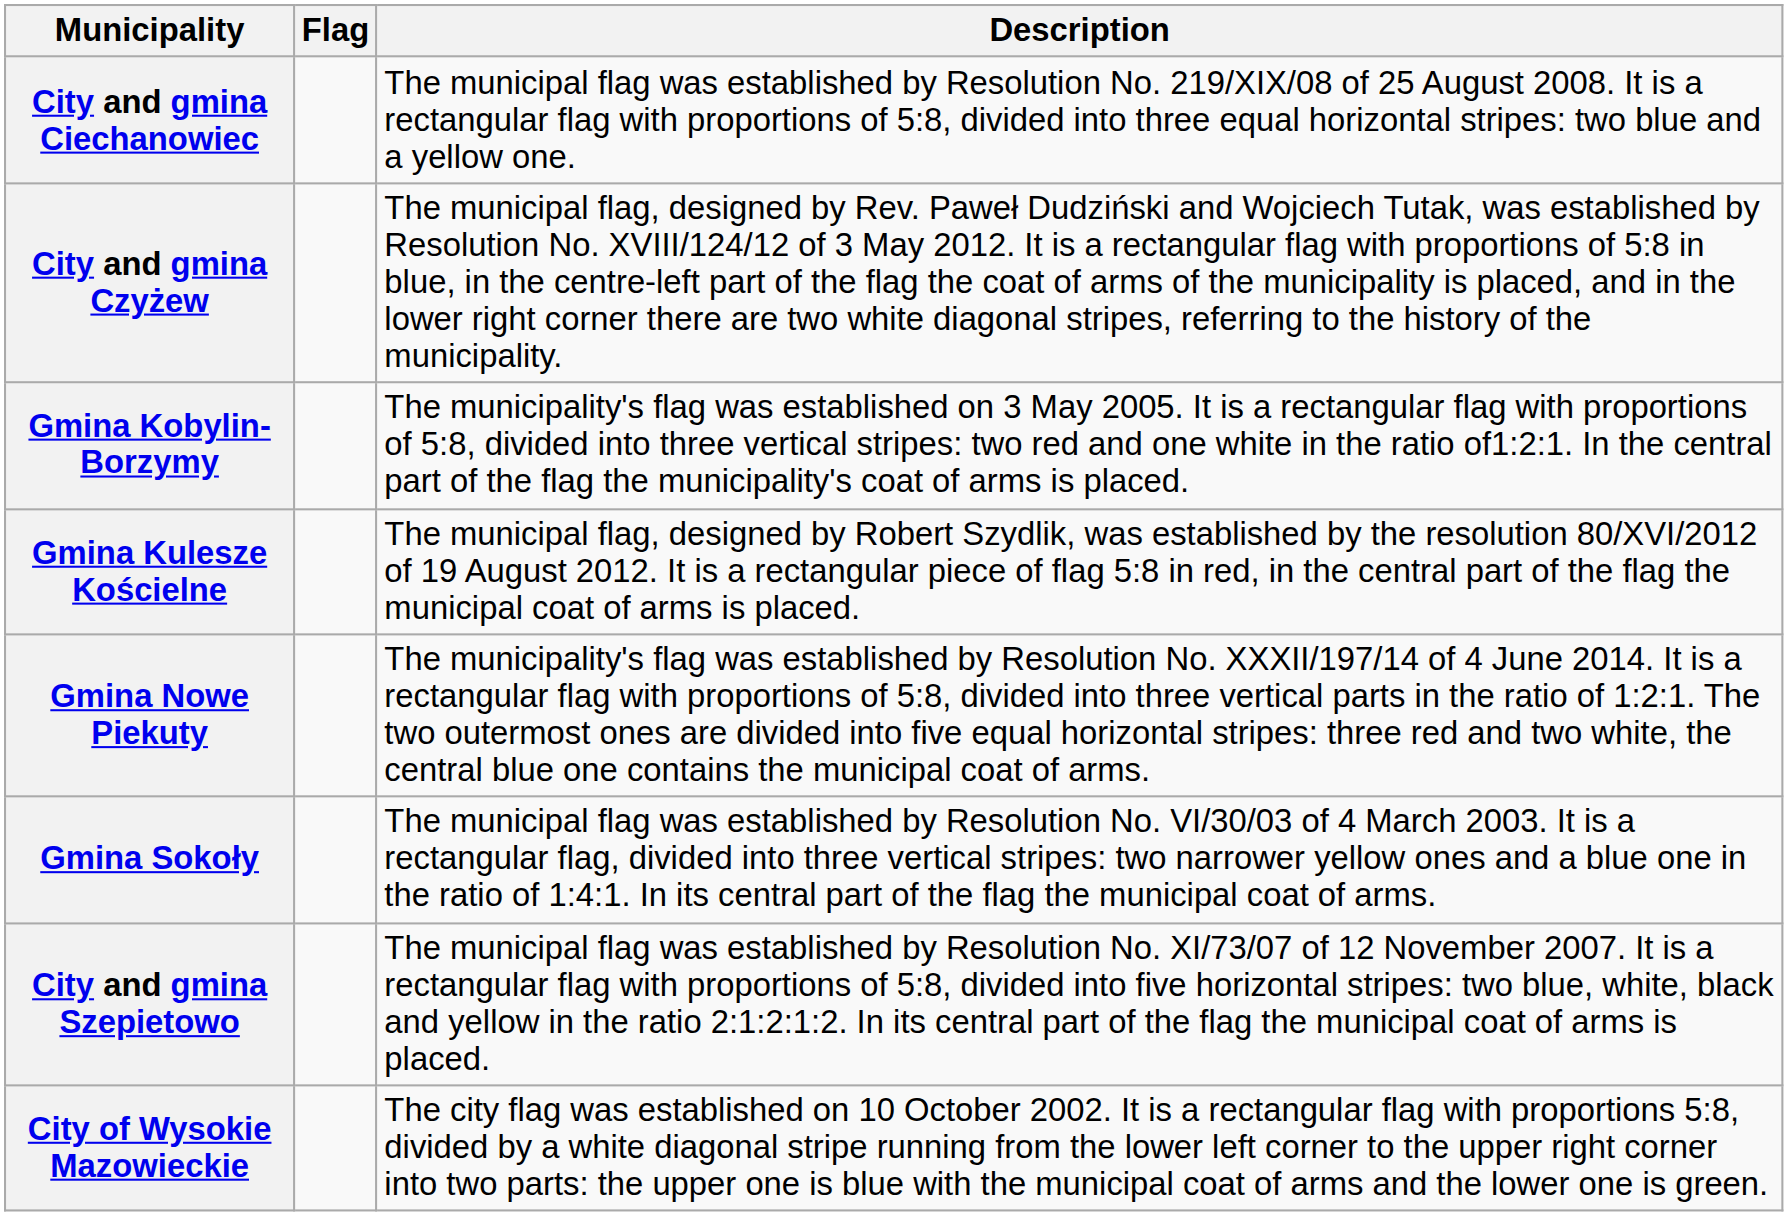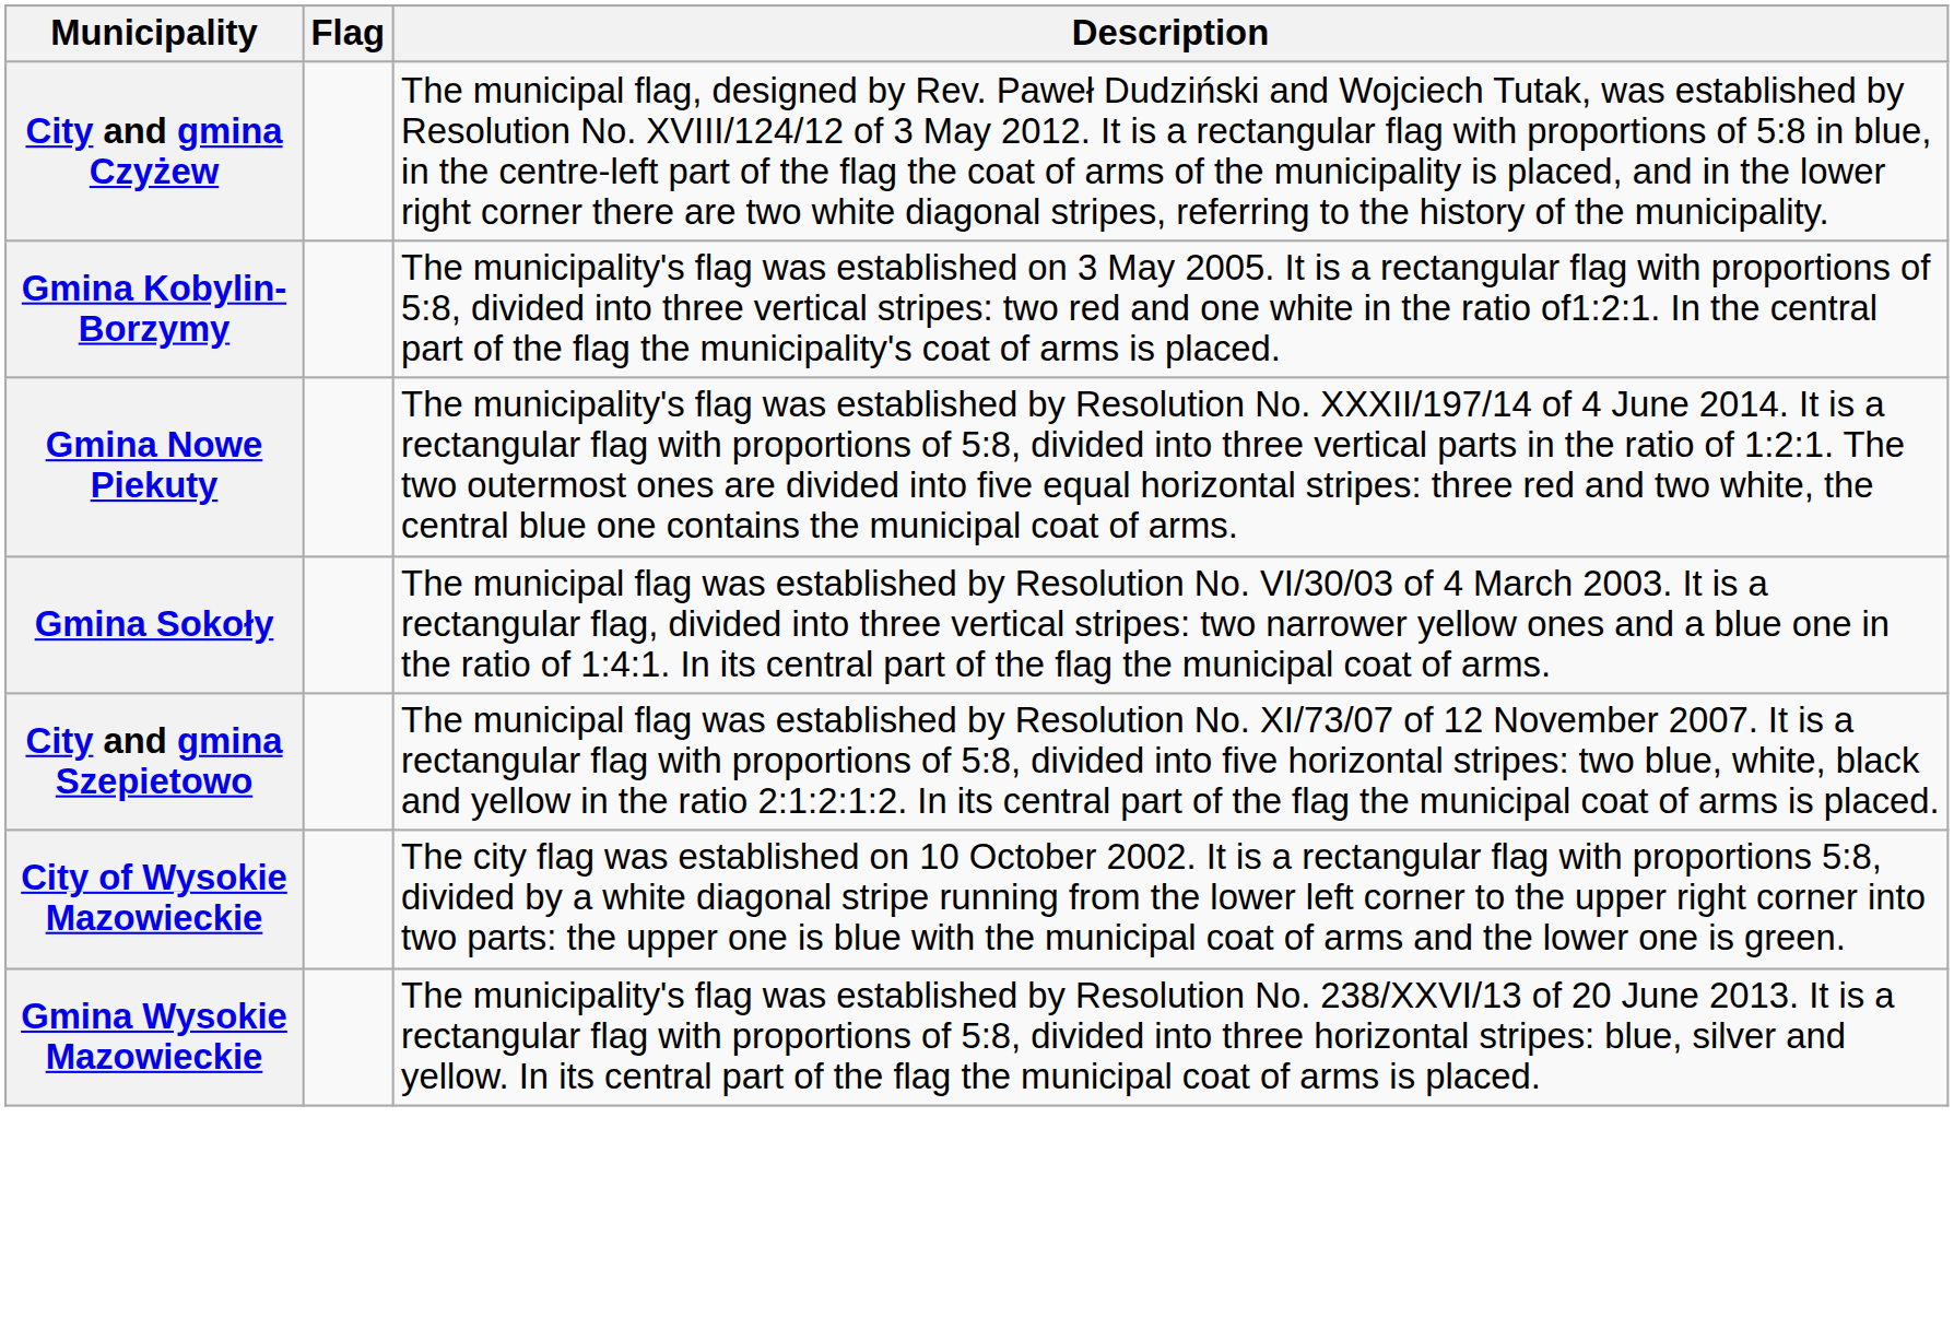 <table class="wikitable sortable plainrowheaders">
 <tr>
 <th scope="col">Municipality</th>
 <th scope="col" class="unsortable">Flag</th>
 <th scope="col" class="unsortable">Description</th>
-</tr>
-<tr>
-<th scope="row"><a href='#'>City</a> and <a href='#'>gmina Ciechanowiec</a></th>
-<td></td>
-<td>The municipal flag was established by Resolution No. 219/XIX/08 of 25 August 2008. It is a rectangular flag with proportions of 5:8, divided into three equal horizontal stripes: two blue and a yellow one.</td>
 </tr>
 <tr>
 <th scope="row"><a href='#'>City</a> and <a href='#'>gmina Czyżew</a></th>
 <td></td>
 <td>The municipal flag, designed by Rev. Paweł Dudziński and Wojciech Tutak, was established by Resolution No. XVIII/124/12 of 3 May 2012. It is a rectangular flag with proportions of 5:8 in blue, in the centre-left part of the flag the coat of arms of the municipality is placed, and in the lower right corner there are two white diagonal stripes, referring to the history of the municipality.</td>
 </tr>
 <tr>
 <th scope="row"><a href='#'>Gmina Kobylin-Borzymy</a></th>
 <td></td>
 <td>The municipality's flag was established on 3 May 2005. It is a rectangular flag with proportions of 5:8, divided into three vertical stripes: two red and one white in the ratio of1:2:1. In the central part of the flag the municipality's coat of arms is placed.</td>
-</tr>
-<tr>
-<th scope="row"><a href='#'>Gmina Kulesze Kościelne</a></th>
-<td></td>
-<td>The municipal flag, designed by Robert Szydlik, was established by the resolution 80/XVI/2012 of 19 August 2012. It is a rectangular piece of flag 5:8 in red, in the central part of the flag the municipal coat of arms is placed.</td>
 </tr>
 <tr>
 <th scope="row"><a href='#'>Gmina Nowe Piekuty</a></th>
 <td></td>
 <td>The municipality's flag was established by Resolution No. XXXII/197/14 of 4 June 2014. It is a rectangular flag with proportions of 5:8, divided into three vertical parts in the ratio of 1:2:1. The two outermost ones are divided into five equal horizontal stripes: three red and two white, the central blue one contains the municipal coat of arms.</td>
 </tr>
 <tr>
 <th scope="row"><a href='#'>Gmina Sokoły</a></th>
 <td></td>
 <td>The municipal flag was established by Resolution No. VI/30/03 of 4 March 2003. It is a rectangular flag, divided into three vertical stripes: two narrower yellow ones and a blue one in the ratio of 1:4:1. In its central part of the flag the municipal coat of arms.</td>
 </tr>
 <tr>
 <th scope="row"><a href='#'>City</a> and <a href='#'>gmina Szepietowo</a></th>
 <td></td>
 <td>The municipal flag was established by Resolution No. XI/73/07 of 12 November 2007. It is a rectangular flag with proportions of 5:8, divided into five horizontal stripes: two blue, white, black and yellow in the ratio 2:1:2:1:2. In its central part of the flag the municipal coat of arms is placed.</td>
 </tr>
 <tr>
 <th scope="row"><a href='#'>City of Wysokie Mazowieckie</a></th>
 <td></td>
 <td>The city flag was established on 10 October 2002. It is a rectangular flag with proportions 5:8, divided by a white diagonal stripe running from the lower left corner to the upper right corner into two parts: the upper one is blue with the municipal coat of arms and the lower one is green.</td>
 </tr>
+<tr>
+<th scope="row"><a href='#'>Gmina Wysokie Mazowieckie</a></th>
+<td></td>
+<td>The municipality's flag was established by Resolution No. 238/XXVI/13 of 20 June 2013. It is a rectangular flag with proportions of 5:8, divided into three horizontal stripes: blue, silver and yellow. In its central part of the flag the municipal coat of arms is placed.</td>
+</tr>
 </table>
